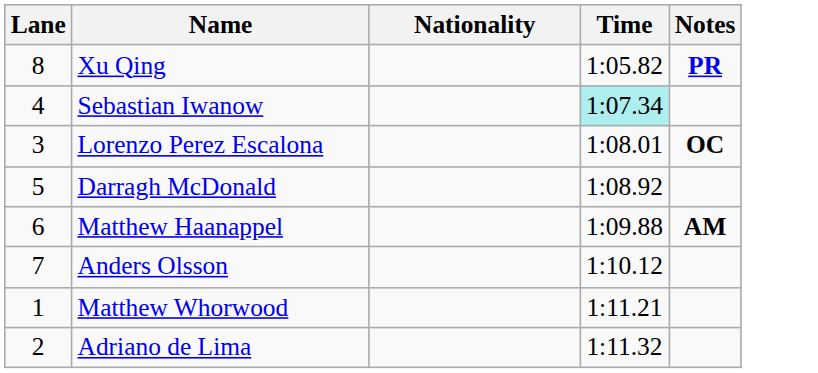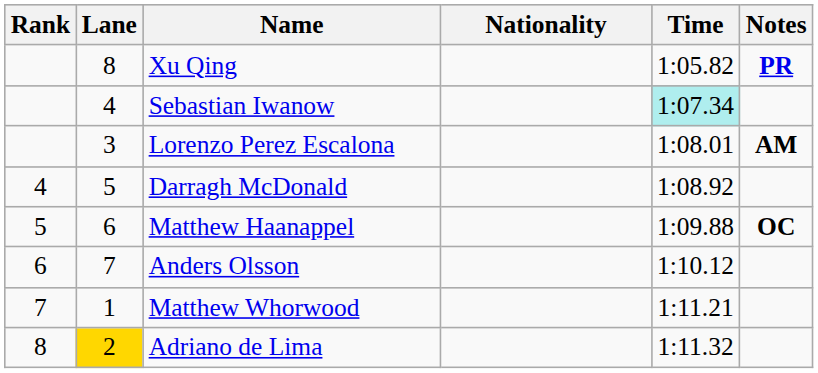 <table class="wikitable sortable" style="text-align:center">
 <tr>
+<th>Rank</th>
 <th>Lane</th>
 <th style="width:180px">Name</th>
 <th style="width:125px">Nationality</th>
 <th>Time</th>
 <th>Notes</th>
 </tr>
 <tr>
+<td></td>
 <td>8</td>
 <td style="text-align:left;"><a href='#'>Xu Qing</a></td>
 <td style="text-align:left;"></td>
 <td>1:05.82</td>
 <td><strong><a href='#'>PR</a></strong></td>
 </tr>
 <tr>
+<td></td>
 <td>4</td>
 <td style="text-align:left;"><a href='#'>Sebastian Iwanow</a></td>
 <td style="text-align:left;"></td>
 <td style="background: paleturquoise;">1:07.34</td>
 <td></td>
 </tr>
 <tr>
+<td></td>
 <td>3</td>
 <td style="text-align:left;"><a href='#'>Lorenzo Perez Escalona</a></td>
 <td style="text-align:left;"></td>
 <td>1:08.01</td>
-<td><strong>OC</strong></td>
+<td><strong>AM</strong></td>
 </tr>
 <tr>
+<td>4</td>
 <td>5</td>
 <td style="text-align:left;"><a href='#'>Darragh McDonald</a></td>
 <td style="text-align:left;"></td>
 <td>1:08.92</td>
 <td></td>
 </tr>
 <tr>
+<td>5</td>
 <td>6</td>
 <td style="text-align:left;"><a href='#'>Matthew Haanappel</a></td>
 <td style="text-align:left;"></td>
 <td>1:09.88</td>
-<td><strong>AM</strong></td>
+<td><strong>OC</strong></td>
 </tr>
 <tr>
+<td>6</td>
 <td>7</td>
 <td style="text-align:left;"><a href='#'>Anders Olsson</a></td>
 <td style="text-align:left;"></td>
 <td>1:10.12</td>
 <td></td>
 </tr>
 <tr>
+<td>7</td>
 <td>1</td>
 <td style="text-align:left;"><a href='#'>Matthew Whorwood</a></td>
 <td style="text-align:left;"></td>
 <td>1:11.21</td>
 <td></td>
 </tr>
 <tr>
-<td>2</td>
+<td>8</td>
+<td style="background: gold;">2</td>
 <td style="text-align:left;"><a href='#'>Adriano de Lima</a></td>
 <td style="text-align:left;"></td>
 <td>1:11.32</td>
 <td></td>
 </tr>
 </table>
